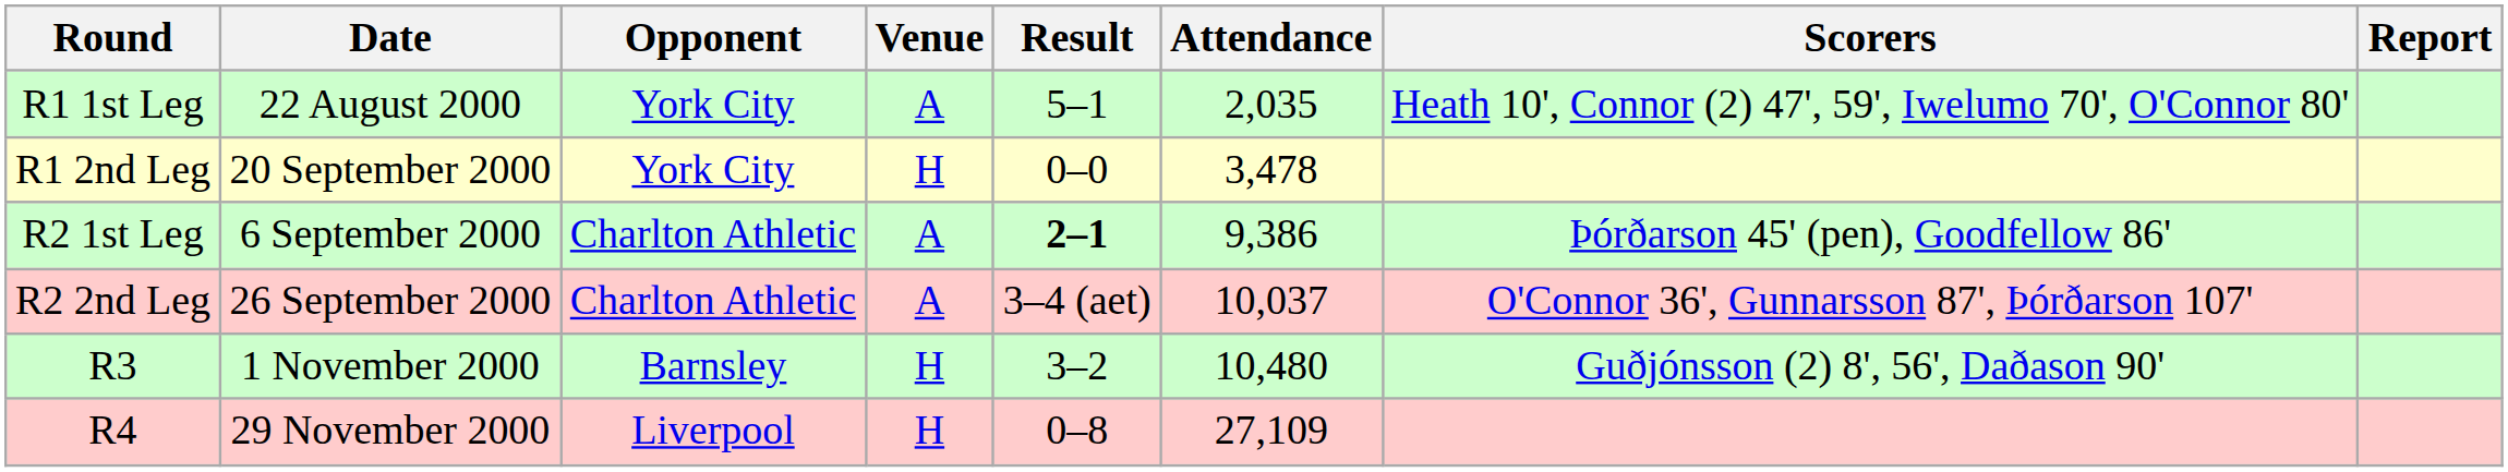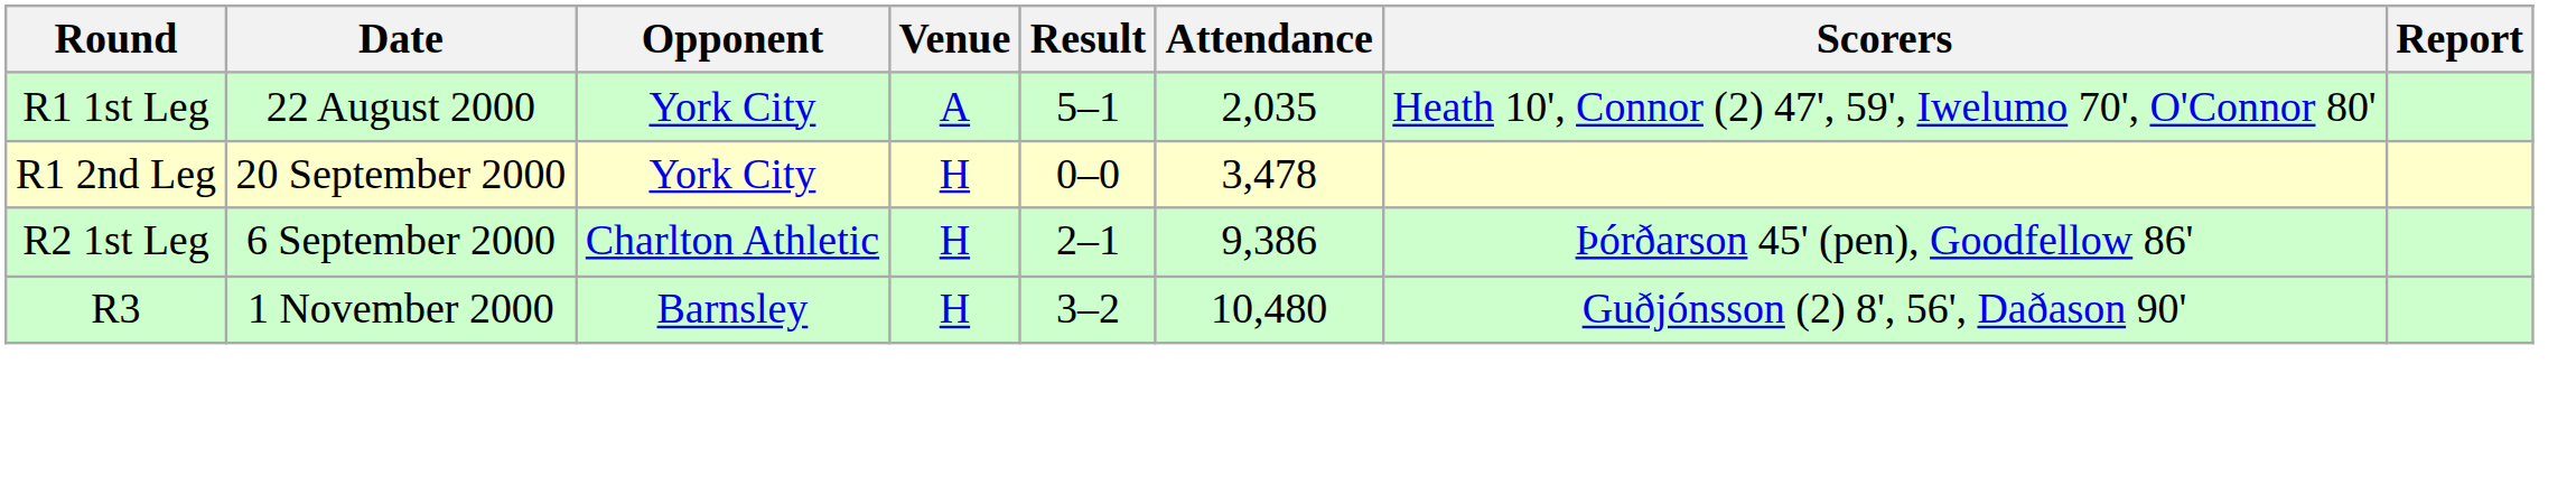 <table class="wikitable" style="font-size:100%; text-align:center">
 <tr>
 <th>Round</th>
 <th>Date</th>
 <th>Opponent</th>
 <th>Venue</th>
 <th>Result</th>
 <th>Attendance</th>
 <th>Scorers</th>
 <th>Report</th>
 </tr>
 <tr style="background-color: #CCFFCC;">
 <td>R1 1st Leg</td>
 <td>22 August 2000</td>
 <td><a href='#'>York City</a></td>
 <td><a href='#'>A</a></td>
 <td>5–1</td>
 <td>2,035</td>
 <td><a href='#'>Heath</a> 10', <a href='#'>Connor</a> (2) 47', 59', <a href='#'>Iwelumo</a> 70', <a href='#'>O'Connor</a> 80'</td>
 <td></td>
 </tr>
 <tr style="background-color: #FFFFCC;">
 <td>R1 2nd Leg</td>
 <td>20 September 2000</td>
 <td><a href='#'>York City</a></td>
 <td><a href='#'>H</a></td>
 <td>0–0</td>
 <td>3,478</td>
 <td></td>
 <td></td>
 </tr>
 <tr style="background-color: #CCFFCC;">
 <td>R2 1st Leg</td>
 <td>6 September 2000</td>
 <td><a href='#'>Charlton Athletic</a></td>
-<td><a href='#'>A</a></td>
-<td><strong>2–1</strong></td>
+<td><a href='#'>H</a></td>
+<td>2–1</td>
 <td>9,386</td>
 <td><a href='#'>Þórðarson</a> 45' (pen), <a href='#'>Goodfellow</a> 86'</td>
-<td></td>
-</tr>
-<tr style="background-color: #FFCCCC;">
-<td>R2 2nd Leg</td>
-<td>26 September 2000</td>
-<td><a href='#'>Charlton Athletic</a></td>
-<td><a href='#'>A</a></td>
-<td>3–4 (aet)</td>
-<td>10,037</td>
-<td><a href='#'>O'Connor</a> 36', <a href='#'>Gunnarsson</a> 87', <a href='#'>Þórðarson</a> 107'</td>
 <td></td>
 </tr>
 <tr style="background-color: #CCFFCC;">
 <td>R3</td>
 <td>1 November 2000</td>
 <td><a href='#'>Barnsley</a></td>
 <td><a href='#'>H</a></td>
 <td>3–2</td>
 <td>10,480</td>
 <td><a href='#'>Guðjónsson</a> (2) 8', 56', <a href='#'>Daðason</a> 90'</td>
 <td></td>
 </tr>
-<tr style="background-color: #FFCCCC;">
-<td>R4</td>
-<td>29 November 2000</td>
-<td><a href='#'>Liverpool</a></td>
-<td><a href='#'>H</a></td>
-<td>0–8</td>
-<td>27,109</td>
-<td></td>
-<td></td>
-</tr>
 </table>
